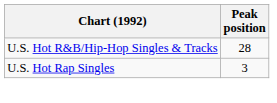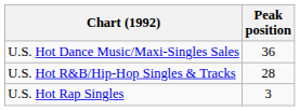 <table class="wikitable sortable">
 <tr>
 <th align="left">Chart (1992)</th>
 <th align="center">Peak<br>position</th>
+</tr>
+<tr>
+<td align="left">U.S. <a href='#'>Hot Dance Music/Maxi-Singles Sales</a></td>
+<td align="center">36</td>
 </tr>
 <tr>
 <td align="left">U.S. <a href='#'>Hot R&B/Hip-Hop Singles & Tracks</a></td>
 <td align="center">28</td>
 </tr>
 <tr>
 <td align="left">U.S. <a href='#'>Hot Rap Singles</a></td>
 <td align="center">3</td>
 </tr>
 </table>
